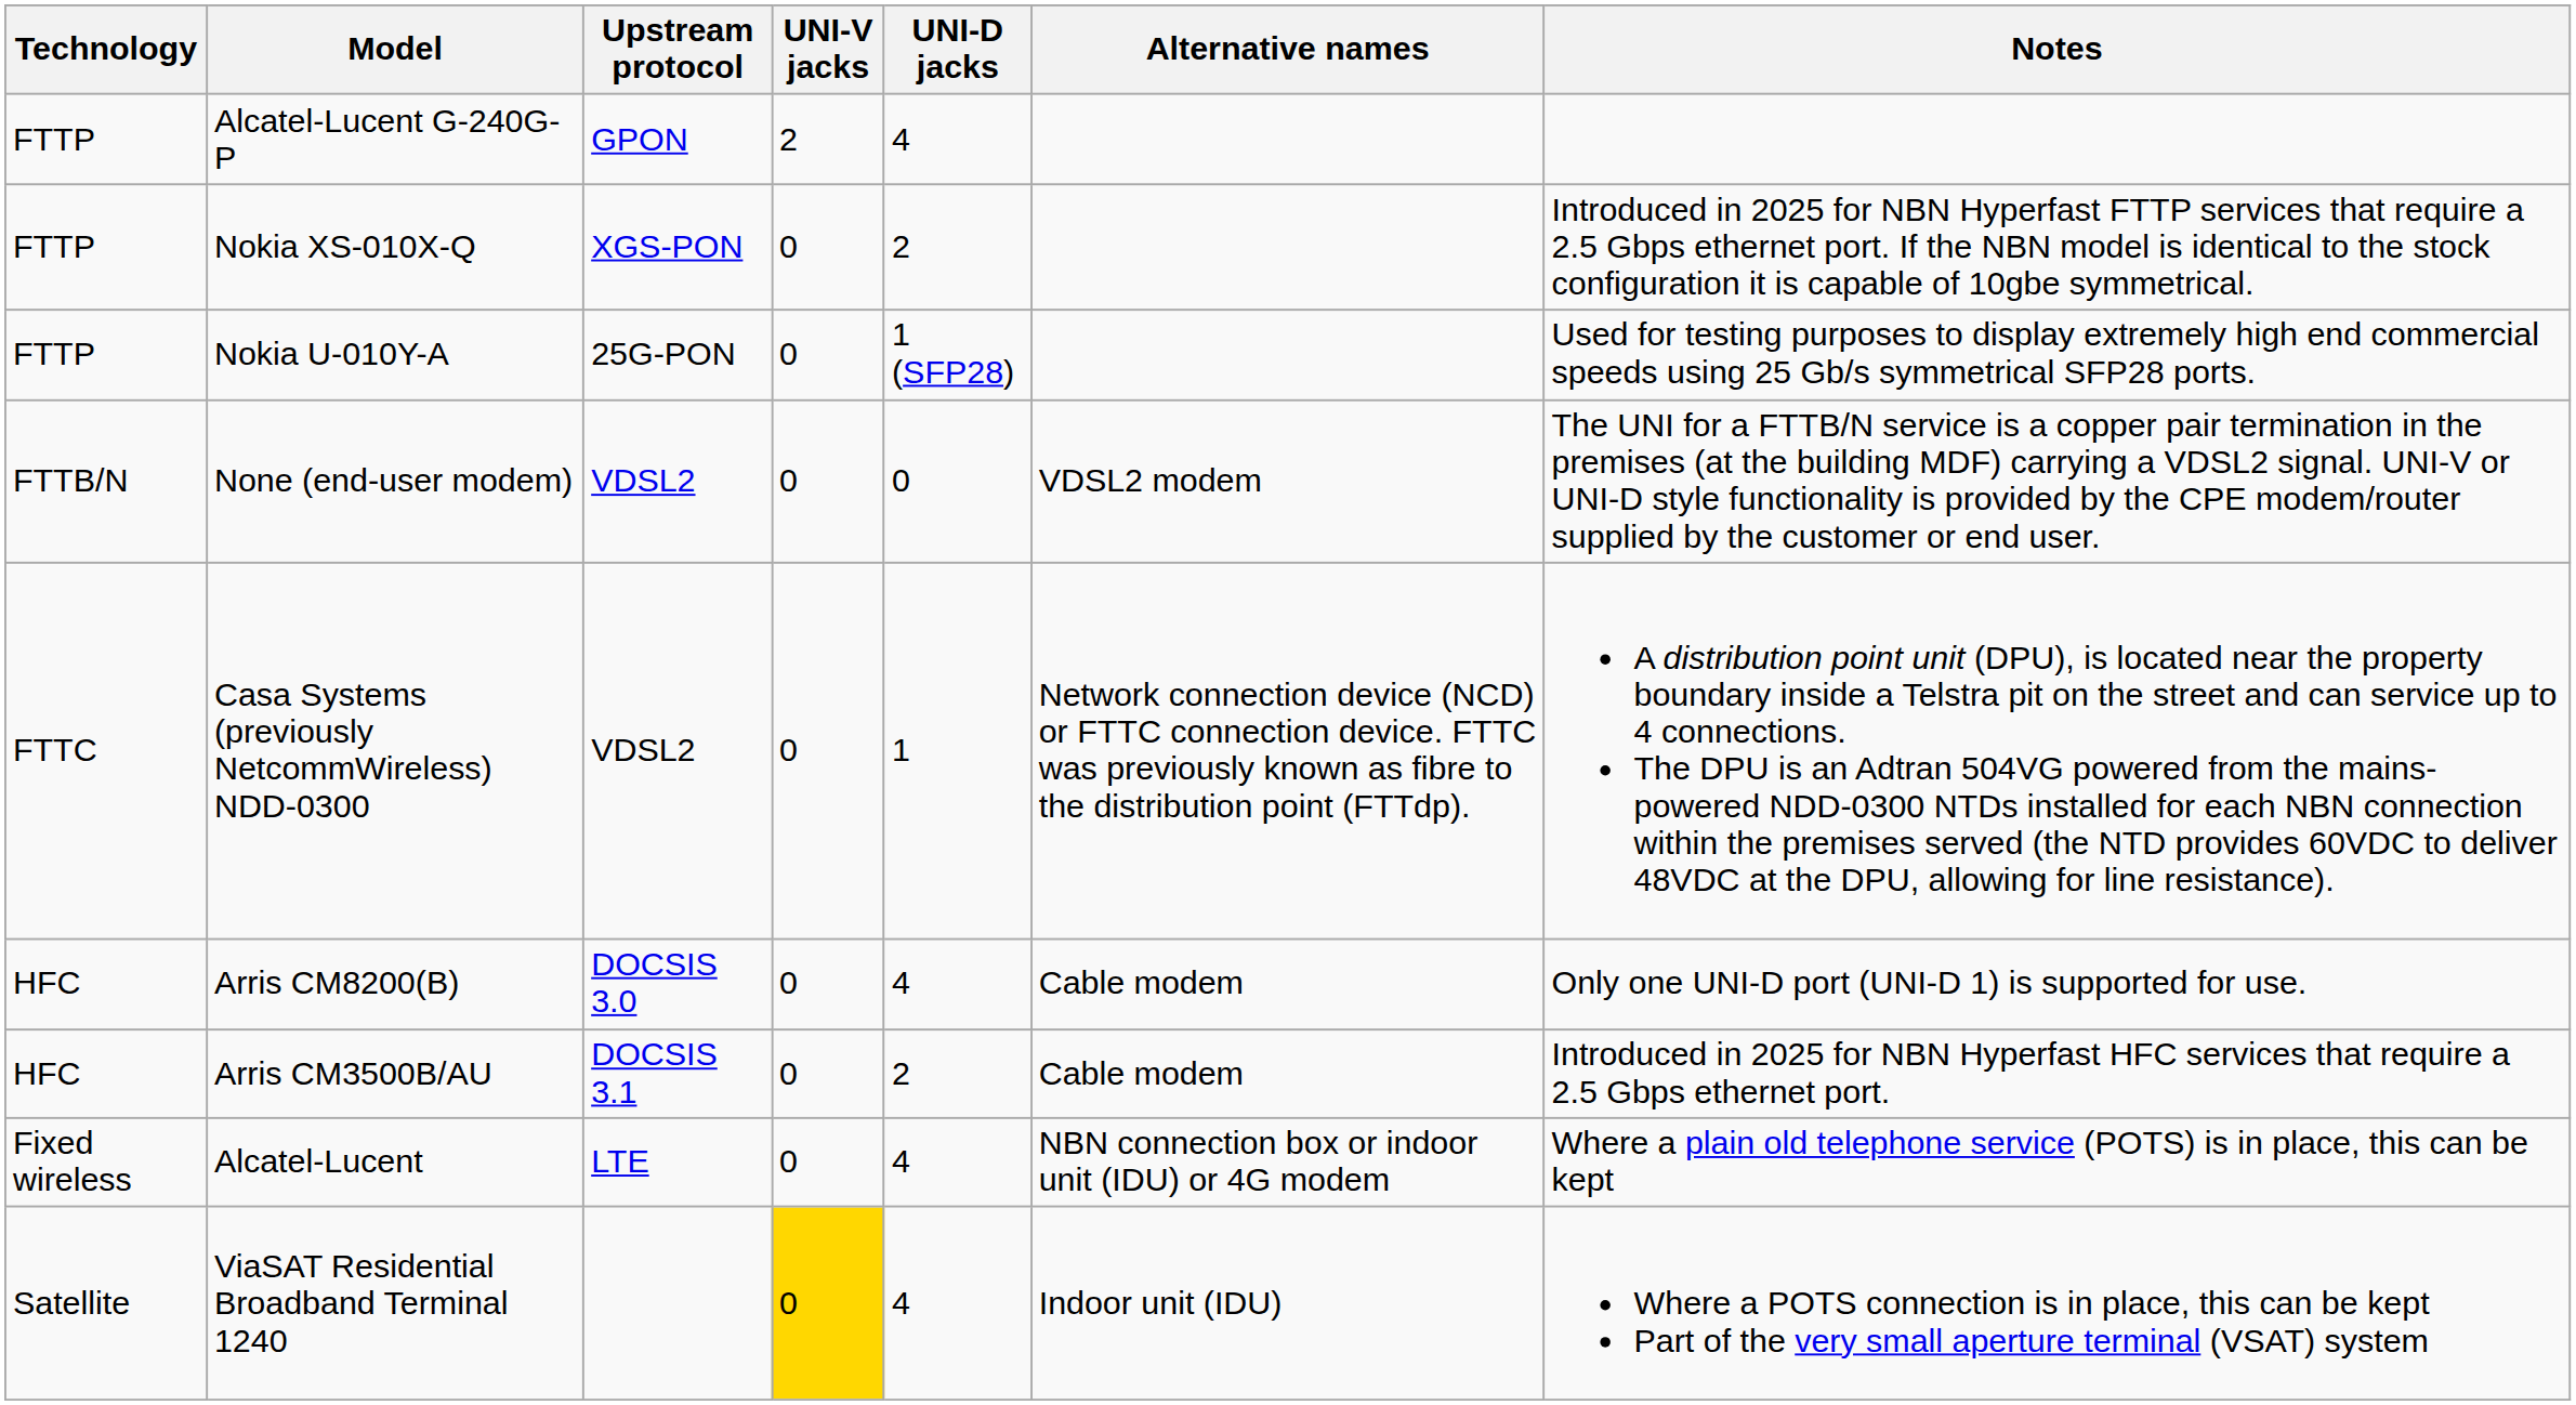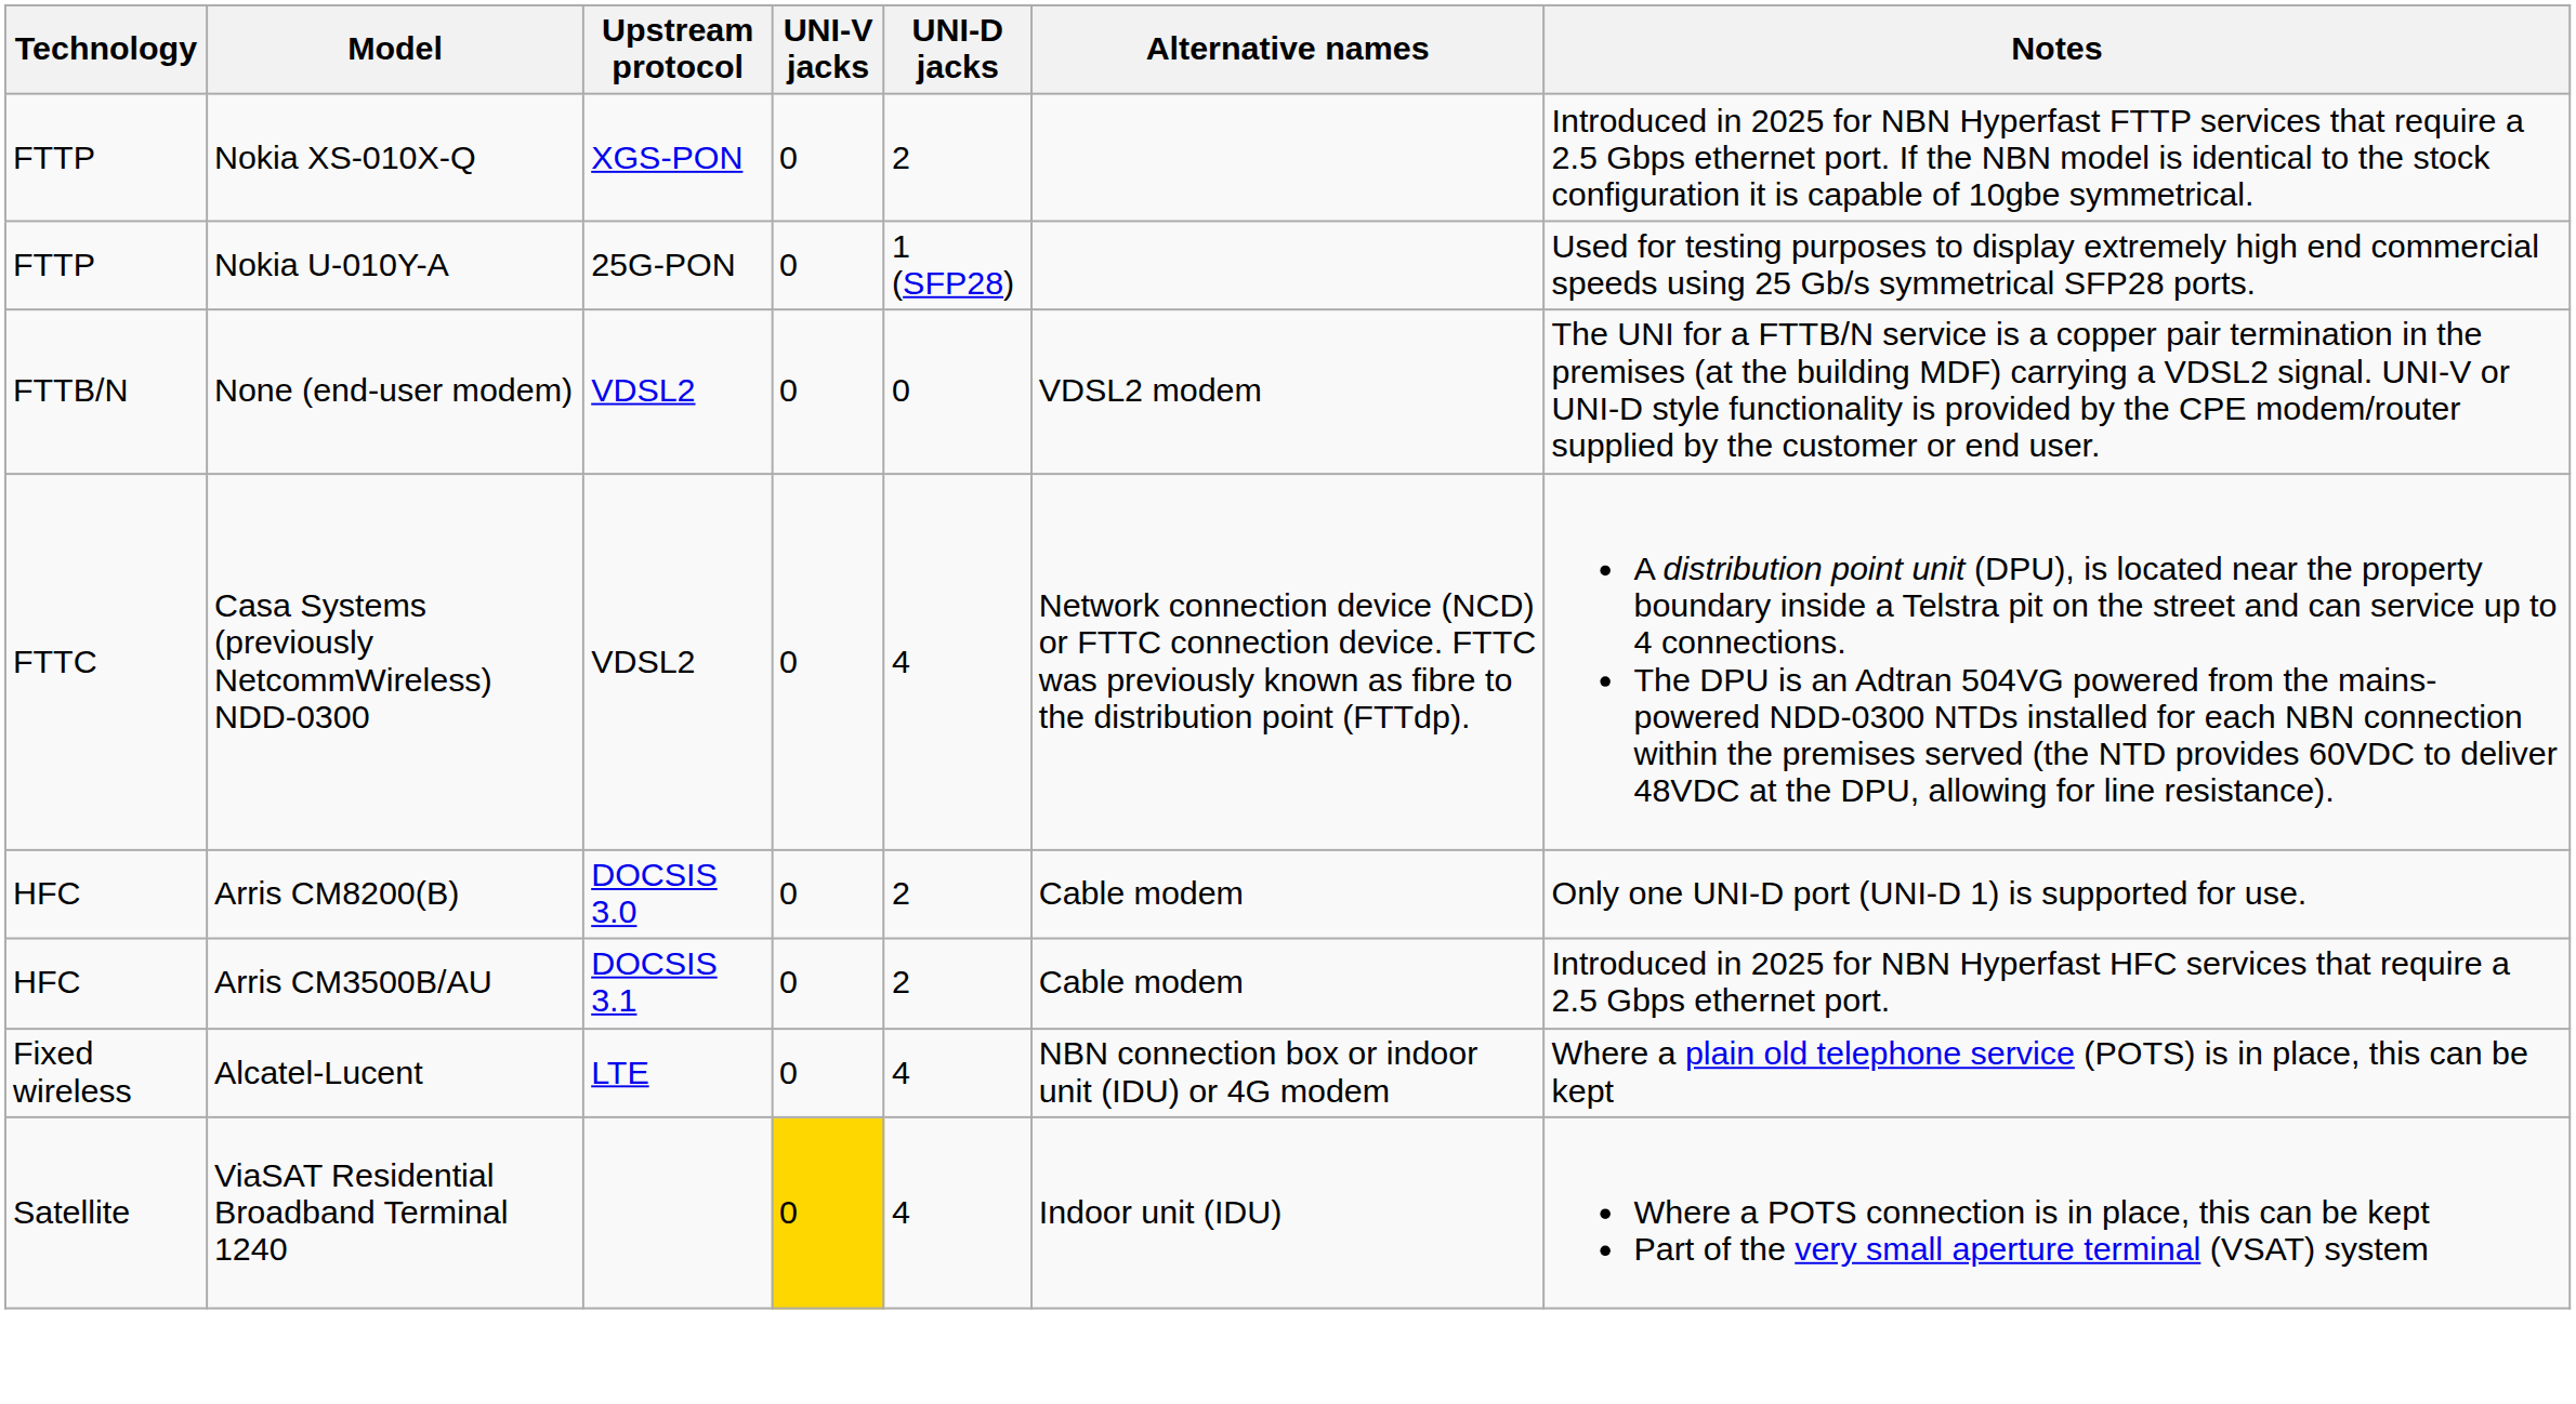 <table class="wikitable sortable">
 <tr>
 <th scope="col">Technology</th>
 <th scope="col">Model</th>
 <th scope="col">Upstream protocol</th>
 <th scope="col">UNI-V jacks</th>
 <th scope="col">UNI-D jacks</th>
 <th scope="col" style="width: 20%;">Alternative names</th>
 <th scope="col" style="width: 40%;">Notes</th>
-</tr>
-<tr>
-<td>FTTP</td>
-<td>Alcatel-Lucent G-240G-P</td>
-<td><a href='#'>GPON</a></td>
-<td>2</td>
-<td>4</td>
-<td></td>
-<td></td>
 </tr>
 <tr>
 <td>FTTP</td>
 <td>Nokia XS-010X-Q</td>
 <td><a href='#'>XGS-PON</a></td>
 <td>0</td>
 <td>2</td>
 <td></td>
 <td>Introduced in 2025 for NBN Hyperfast FTTP services that require a 2.5 Gbps ethernet port. If the NBN model is identical to the stock configuration it is capable of 10gbe symmetrical.</td>
 </tr>
 <tr>
 <td>FTTP</td>
 <td>Nokia U-010Y-A</td>
 <td>25G-PON</td>
 <td>0</td>
 <td>1 (<a href='#'>SFP28</a>)</td>
 <td></td>
 <td>Used for testing purposes to display extremely high end commercial speeds using 25 Gb/s symmetrical SFP28 ports.</td>
 </tr>
 <tr>
 <td>FTTB/N</td>
 <td>None (end-user modem)</td>
 <td><a href='#'>VDSL2</a></td>
 <td>0</td>
 <td>0</td>
 <td>VDSL2 modem</td>
 <td>The UNI for a FTTB/N service is a copper pair termination in the premises (at the building MDF) carrying a VDSL2 signal.  UNI-V or UNI-D style functionality is provided by the CPE modem/router supplied by the customer or end user.</td>
 </tr>
 <tr>
 <td>FTTC</td>
 <td>Casa Systems (previously NetcommWireless) NDD-0300</td>
 <td>VDSL2</td>
 <td>0</td>
-<td>1</td>
+<td>4</td>
 <td>Network connection device (NCD) or FTTC connection device. FTTC was previously known as fibre to the distribution point (FTTdp).</td>
 <td><br><ul><li>A <em>distribution point unit</em> (DPU), is located near the property boundary inside a Telstra pit on the street and can service up to 4 connections.</li><li>The DPU is an Adtran 504VG powered from the mains-powered NDD-0300 NTDs installed for each NBN connection within the premises served (the NTD provides 60VDC to deliver 48VDC at the DPU, allowing for line resistance).</li></ul></td>
 </tr>
 <tr>
 <td>HFC</td>
 <td>Arris CM8200(B)</td>
 <td><a href='#'>DOCSIS 3.0</a></td>
 <td>0</td>
-<td>4</td>
+<td>2</td>
 <td>Cable modem</td>
 <td>Only one UNI-D port (UNI-D 1) is supported for use.</td>
 </tr>
 <tr>
 <td>HFC</td>
 <td>Arris CM3500B/AU</td>
 <td><a href='#'>DOCSIS 3.1</a></td>
 <td>0</td>
 <td>2</td>
 <td>Cable modem</td>
 <td>Introduced in 2025 for NBN Hyperfast HFC services that require a 2.5 Gbps ethernet port.</td>
 </tr>
 <tr>
 <td>Fixed wireless</td>
 <td>Alcatel-Lucent</td>
 <td><a href='#'>LTE</a></td>
 <td>0</td>
 <td>4</td>
 <td>NBN connection box or indoor unit (IDU) or 4G modem</td>
 <td>Where a <a href='#'>plain old telephone service</a> (POTS) is in place, this can be kept</td>
 </tr>
 <tr>
 <td>Satellite</td>
 <td>ViaSAT Residential Broadband Terminal 1240</td>
 <td></td>
 <td style="background: gold;">0</td>
 <td>4</td>
 <td>Indoor unit (IDU)</td>
 <td><br><ul><li>Where a POTS connection is in place, this can be kept</li><li>Part of the <a href='#'>very small aperture terminal</a> (VSAT) system</li></ul></td>
 </tr>
 </table>
